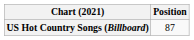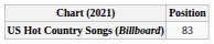 <table class="wikitable plainrowheaders" style="text-align:center">
 <tr>
 <th>Chart (2021)</th>
 <th>Position</th>
 </tr>
 <tr>
 <th scope="row">US Hot Country Songs (<em>Billboard</em>)</th>
-<td>87</td>
+<td>83</td>
 </tr>
 </table>
